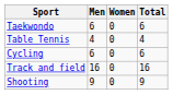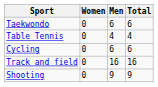 <table class="wikitable sortable">
 <tr>
 <th>Sport</th>
+<th>Women</th>
 <th>Men</th>
-<th>Women</th>
 <th>Total</th>
 </tr>
 <tr>
 <td><a href='#'>Taekwondo</a></td>
+<td>0</td>
 <td>6</td>
-<td>0</td>
 <td>6</td>
 </tr>
 <tr>
 <td><a href='#'>Table Tennis</a></td>
+<td>0</td>
 <td>4</td>
-<td>0</td>
 <td>4</td>
 </tr>
 <tr>
 <td><a href='#'>Cycling</a></td>
+<td>0</td>
 <td>6</td>
-<td>0</td>
 <td>6</td>
 </tr>
 <tr>
 <td><a href='#'>Track and field</a></td>
+<td>0</td>
 <td>16</td>
-<td>0</td>
 <td>16</td>
 </tr>
 <tr>
 <td><a href='#'>Shooting</a></td>
+<td>0</td>
 <td>9</td>
-<td>0</td>
 <td>9</td>
 </tr>
 </table>
